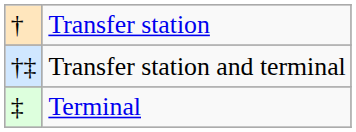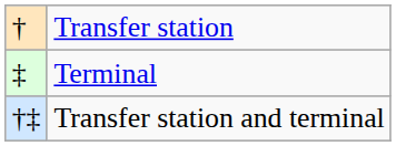 <table class="wikitable" style="font-size:100%;">
 <tr>
 <td style="background-color:#FFE6BD">†</td>
 <td><a href='#'>Transfer station</a></td>
 </tr>
 <tr>
+<td style="background-color:#DDFFDD">‡</td>
+<td><a href='#'>Terminal</a></td>
+</tr>
+<tr>
 <td style="background-color:#D0E7FF">†‡</td>
 <td>Transfer station and terminal</td>
 </tr>
-<tr>
-<td style="background-color:#DDFFDD">‡</td>
-<td><a href='#'>Terminal</a></td>
-</tr>
 </table>
